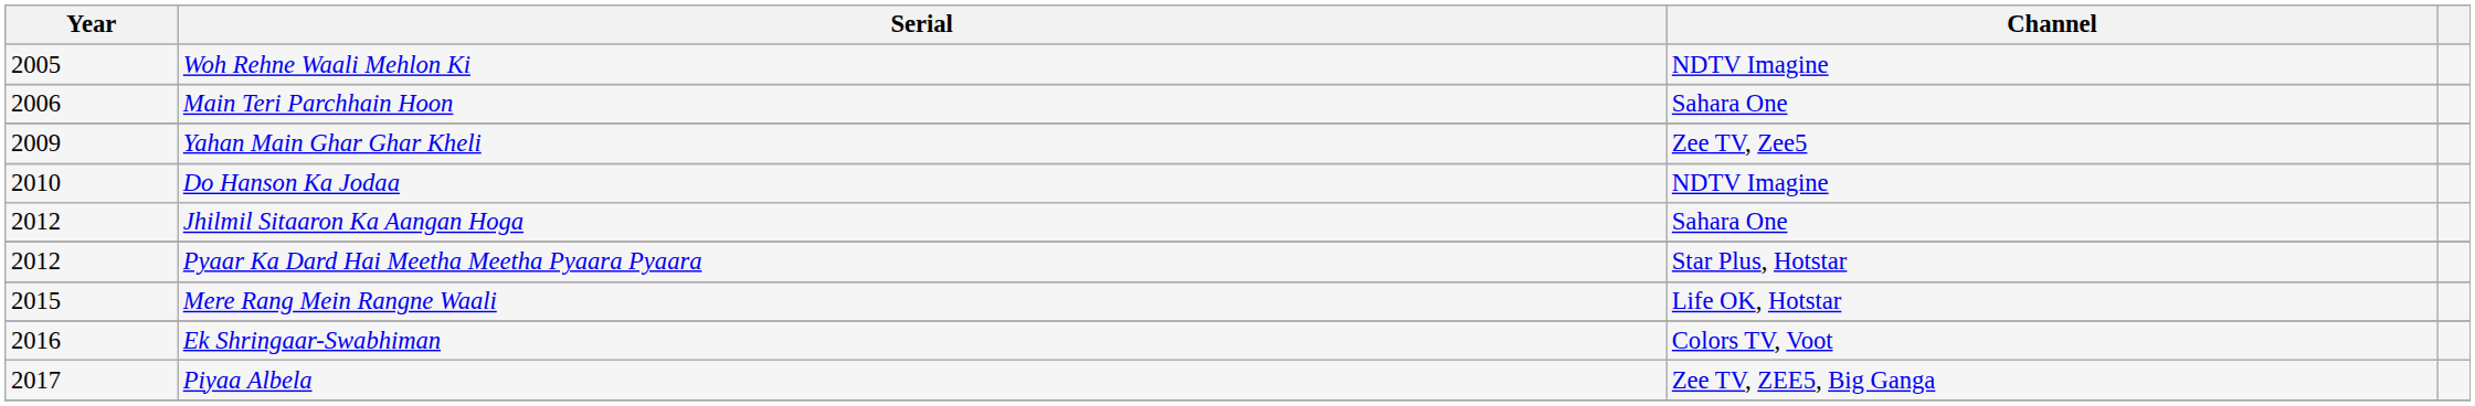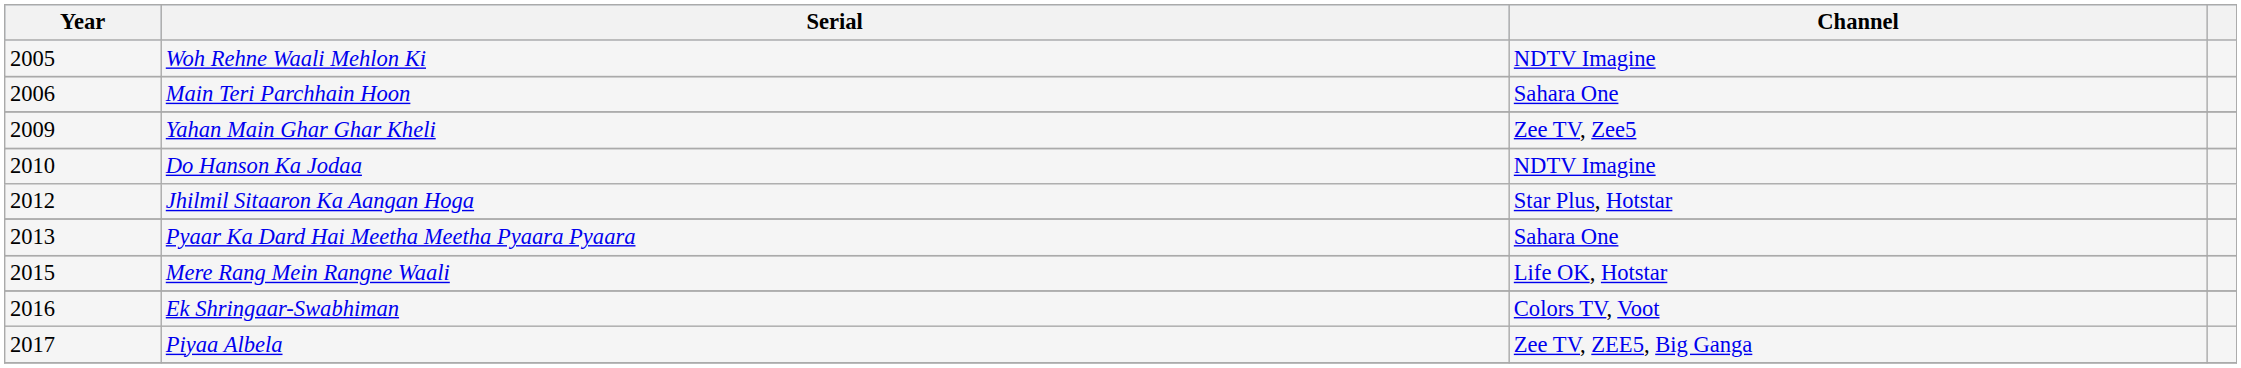 <table class="wikitable sortable" style="background:#f5f5f5; width:100%;">
 <tr style="background:#B0C4DE; text-align:center;">
 <th>Year</th>
 <th>Serial</th>
 <th>Channel</th>
 <th></th>
 </tr>
 <tr>
 <td>2005</td>
 <td><em><a href='#'>Woh Rehne Waali Mehlon Ki</a></em></td>
 <td><a href='#'>NDTV Imagine</a></td>
 <td></td>
 </tr>
 <tr>
 </tr>
 <tr>
 <td>2006</td>
 <td><em><a href='#'>Main Teri Parchhain Hoon</a></em></td>
 <td><a href='#'>Sahara One</a></td>
 <td></td>
 </tr>
 <tr>
 </tr>
 <tr>
 <td>2009</td>
 <td><em><a href='#'>Yahan Main Ghar Ghar Kheli</a></em></td>
 <td><a href='#'>Zee TV</a>, <a href='#'>Zee5</a></td>
 <td></td>
 </tr>
 <tr>
 </tr>
 <tr>
 <td>2010</td>
 <td><em><a href='#'>Do Hanson Ka Jodaa</a></em></td>
 <td><a href='#'>NDTV Imagine</a></td>
 <td></td>
 </tr>
 <tr>
 <td>2012</td>
 <td><em><a href='#'>Jhilmil Sitaaron Ka Aangan Hoga</a></em></td>
-<td><a href='#'>Sahara One</a></td>
+<td><a href='#'>Star Plus</a>, <a href='#'>Hotstar</a></td>
 <td></td>
 </tr>
 <tr>
 </tr>
 <tr>
-<td>2012</td>
+<td>2013</td>
 <td><em><a href='#'>Pyaar Ka Dard Hai Meetha Meetha Pyaara Pyaara</a></em></td>
-<td><a href='#'>Star Plus</a>, <a href='#'>Hotstar</a></td>
+<td><a href='#'>Sahara One</a></td>
 <td></td>
 </tr>
 <tr>
 </tr>
 <tr>
 <td>2015</td>
 <td><em><a href='#'>Mere Rang Mein Rangne Waali</a></em></td>
 <td><a href='#'>Life OK</a>, <a href='#'>Hotstar</a></td>
 <td></td>
 </tr>
 <tr>
 </tr>
 <tr>
 <td>2016</td>
 <td><em><a href='#'>Ek Shringaar-Swabhiman</a></em></td>
 <td><a href='#'>Colors TV</a>, <a href='#'>Voot</a></td>
 <td></td>
 </tr>
 <tr>
 <td>2017</td>
 <td><em><a href='#'>Piyaa Albela</a></em></td>
 <td><a href='#'>Zee TV</a>, <a href='#'>ZEE5</a>, <a href='#'>Big Ganga</a></td>
 <td></td>
 </tr>
 <tr>
 </tr>
 </table>
